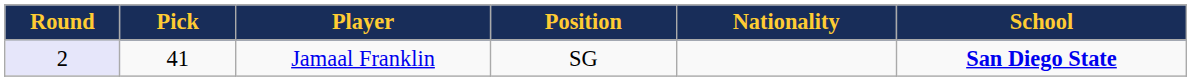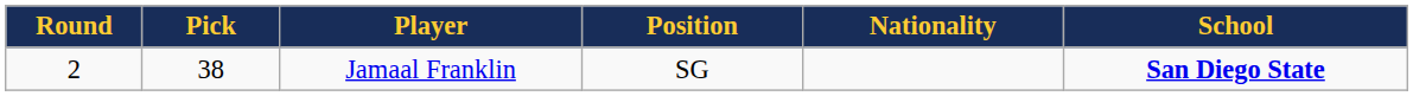 <table class="wikitable sortable sortable">
 <tr>
 <th style="background:#182d59; color:#fc3; width:75px;">Round</th>
 <th style="background:#182d59; color:#fc3; width:75px;">Pick</th>
 <th style="background:#182d59; color:#fc3; width:175px;">Player</th>
 <th style="background:#182d59; color:#fc3; width:125px;">Position</th>
 <th style="background:#182d59; color:#fc3; width:150px;">Nationality</th>
 <th style="background:#182d59; color:#fc3; width:200px;">School</th>
 </tr>
 <tr style="text-align: center">
-<td style="background: lavender;">2</td>
-<td>41</td>
+<td>2</td>
+<td>38</td>
 <td><a href='#'>Jamaal Franklin</a></td>
 <td>SG</td>
 <td></td>
 <td><strong><a href='#'>San Diego State</a></strong></td>
 </tr>
 </table>
